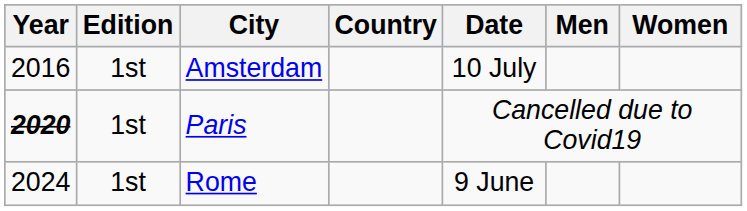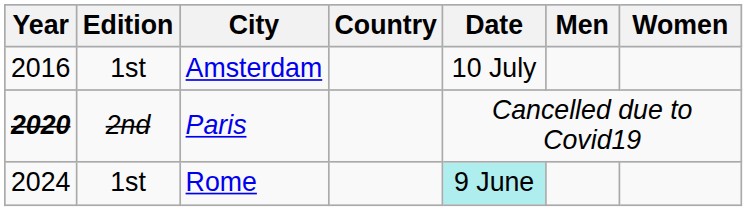 <table class="wikitable" width=50% style="font-size:100%; text-align:center;">
 <tr bgcolor=#CCDDEE>
 <th>Year</th>
 <th>Edition</th>
 <th>City</th>
 <th>Country</th>
 <th>Date</th>
 <th>Men</th>
 <th>Women</th>
 </tr>
 <tr>
 <td>2016</td>
 <td>1st</td>
 <td align=left><a href='#'>Amsterdam</a></td>
 <td align=left></td>
 <td>10 July</td>
 <td></td>
 <td></td>
 </tr>
 <tr>
 <td><strong><em><s>2020</s></em></strong></td>
-<td>1st</td>
+<td><em><s>2nd</s></em></td>
 <td align=left><em><a href='#'>Paris</a></em></td>
 <td align=left><em></em></td>
 <td colspan="3"><em>Cancelled due to Covid19</em></td>
 </tr>
 <tr>
 <td>2024</td>
 <td>1st</td>
 <td align=left><a href='#'>Rome</a></td>
 <td align=left></td>
-<td>9 June</td>
+<td style="background: paleturquoise;">9 June</td>
 <td></td>
 <td></td>
 </tr>
 </table>
